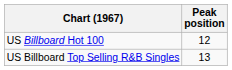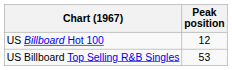 <table class="wikitable sortable">
 <tr>
 <th>Chart (1967)</th>
 <th>Peak<br>position</th>
 </tr>
 <tr>
 <td align="left">US <a href='#'><em>Billboard</em> Hot 100</a></td>
 <td align="center">12</td>
 </tr>
 <tr>
 <td align="left">US  Billboard <a href='#'>Top Selling R&B Singles</a></td>
-<td align="center">13</td>
+<td align="center">53</td>
 </tr>
 </table>
